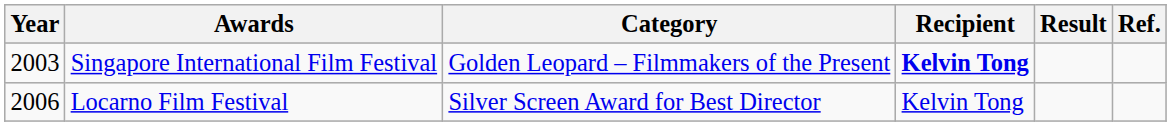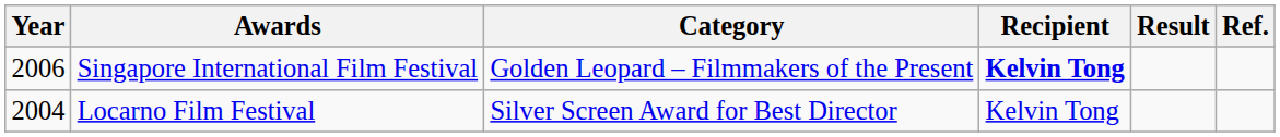 <table class="wikitable sortable">
 <tr>
 <th>Year</th>
 <th>Awards</th>
 <th>Category</th>
 <th>Recipient</th>
 <th>Result</th>
 <th class="unsortable">Ref.</th>
 </tr>
 <tr>
-<td>2003</td>
+<td>2006</td>
 <td><a href='#'>Singapore International Film Festival</a></td>
 <td><a href='#'>Golden Leopard – Filmmakers of the Present</a></td>
 <td><strong><a href='#'>Kelvin Tong</a></strong></td>
 <td></td>
 <td></td>
 </tr>
 <tr>
-<td>2006</td>
+<td>2004</td>
 <td><a href='#'>Locarno Film Festival</a></td>
 <td><a href='#'>Silver Screen Award for Best Director</a></td>
 <td><a href='#'>Kelvin Tong</a></td>
 <td></td>
 <td></td>
 </tr>
 </table>
